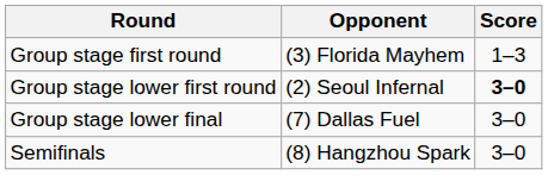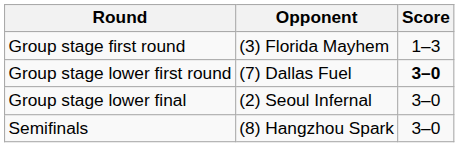 <table class="wikitable" style="text-align:center">
 <tr>
 <th>Round</th>
 <th>Opponent</th>
 <th>Score</th>
 </tr>
 <tr>
 <td style="text-align:left">Group stage first round</td>
 <td style="text-align:left">(3) Florida Mayhem</td>
 <td>1–3</td>
 </tr>
 <tr>
 <td style="text-align:left">Group stage lower first round</td>
-<td style="text-align:left">(2) Seoul Infernal</td>
+<td style="text-align:left">(7) Dallas Fuel</td>
 <td><strong>3–0</strong></td>
 </tr>
 <tr>
 <td style="text-align:left">Group stage lower final</td>
-<td style="text-align:left">(7) Dallas Fuel</td>
+<td style="text-align:left">(2) Seoul Infernal</td>
 <td>3–0</td>
 </tr>
 <tr>
 <td style="text-align:left">Semifinals</td>
 <td style="text-align:left">(8) Hangzhou Spark</td>
 <td>3–0</td>
 </tr>
 </table>
